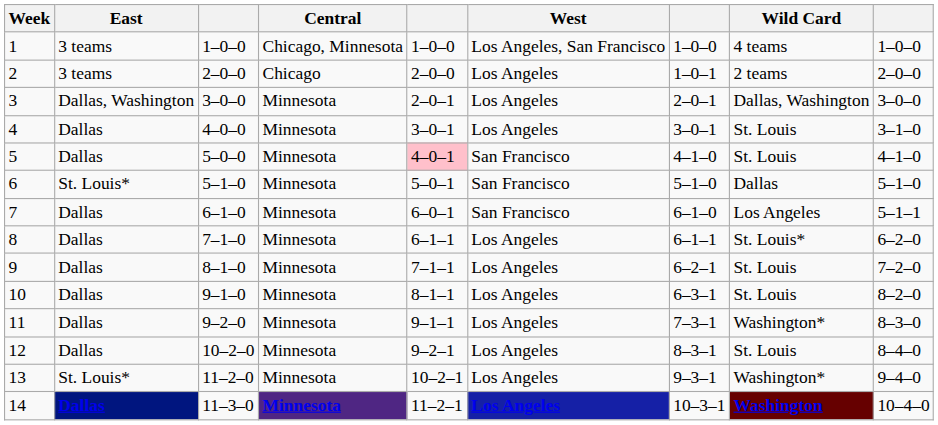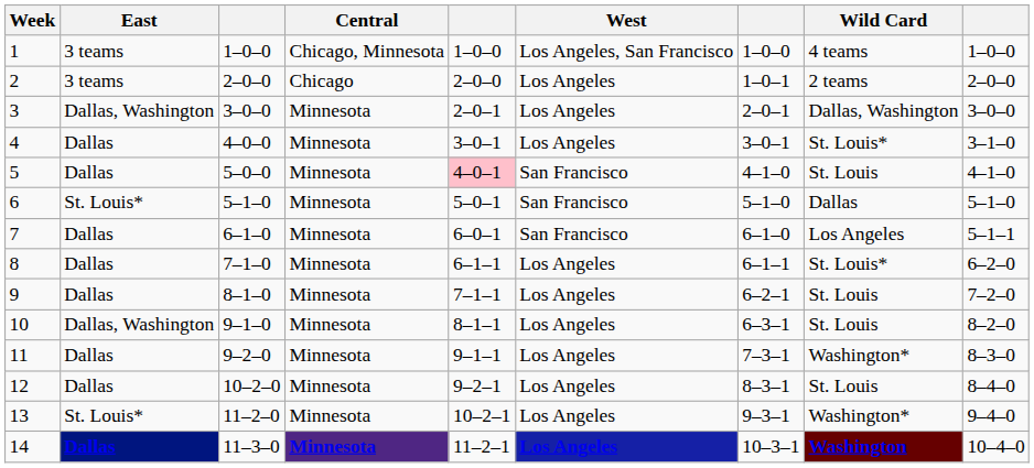 <table class="wikitable">
 <tr>
 <th>Week</th>
 <th>East</th>
 <th></th>
 <th>Central</th>
 <th></th>
 <th>West</th>
 <th></th>
 <th>Wild Card</th>
 <th></th>
 </tr>
 <tr>
 <td>1</td>
 <td>3 teams</td>
 <td>1–0–0</td>
 <td>Chicago, Minnesota</td>
 <td>1–0–0</td>
 <td>Los Angeles, San Francisco</td>
 <td>1–0–0</td>
 <td>4 teams</td>
 <td>1–0–0</td>
 </tr>
 <tr>
 <td>2</td>
 <td>3 teams</td>
 <td>2–0–0</td>
 <td>Chicago</td>
 <td>2–0–0</td>
 <td>Los Angeles</td>
 <td>1–0–1</td>
 <td>2 teams</td>
 <td>2–0–0</td>
 </tr>
 <tr>
 <td>3</td>
 <td>Dallas, Washington</td>
 <td>3–0–0</td>
 <td>Minnesota</td>
 <td>2–0–1</td>
 <td>Los Angeles</td>
 <td>2–0–1</td>
 <td>Dallas, Washington</td>
 <td>3–0–0</td>
 </tr>
 <tr>
 <td>4</td>
 <td>Dallas</td>
 <td>4–0–0</td>
 <td>Minnesota</td>
 <td>3–0–1</td>
 <td>Los Angeles</td>
 <td>3–0–1</td>
-<td>St. Louis</td>
+<td>St. Louis*</td>
 <td>3–1–0</td>
 </tr>
 <tr>
 <td>5</td>
 <td>Dallas</td>
 <td>5–0–0</td>
 <td>Minnesota</td>
 <td style="background: pink;">4–0–1</td>
 <td>San Francisco</td>
 <td>4–1–0</td>
 <td>St. Louis</td>
 <td>4–1–0</td>
 </tr>
 <tr>
 <td>6</td>
 <td>St. Louis*</td>
 <td>5–1–0</td>
 <td>Minnesota</td>
 <td>5–0–1</td>
 <td>San Francisco</td>
 <td>5–1–0</td>
 <td>Dallas</td>
 <td>5–1–0</td>
 </tr>
 <tr>
 <td>7</td>
 <td>Dallas</td>
 <td>6–1–0</td>
 <td>Minnesota</td>
 <td>6–0–1</td>
 <td>San Francisco</td>
 <td>6–1–0</td>
 <td>Los Angeles</td>
 <td>5–1–1</td>
 </tr>
 <tr>
 <td>8</td>
 <td>Dallas</td>
 <td>7–1–0</td>
 <td>Minnesota</td>
 <td>6–1–1</td>
 <td>Los Angeles</td>
 <td>6–1–1</td>
 <td>St. Louis*</td>
 <td>6–2–0</td>
 </tr>
 <tr>
 <td>9</td>
 <td>Dallas</td>
 <td>8–1–0</td>
 <td>Minnesota</td>
 <td>7–1–1</td>
 <td>Los Angeles</td>
 <td>6–2–1</td>
 <td>St. Louis</td>
 <td>7–2–0</td>
 </tr>
 <tr>
 <td>10</td>
-<td>Dallas</td>
+<td>Dallas, Washington</td>
 <td>9–1–0</td>
 <td>Minnesota</td>
 <td>8–1–1</td>
 <td>Los Angeles</td>
 <td>6–3–1</td>
 <td>St. Louis</td>
 <td>8–2–0</td>
 </tr>
 <tr>
 <td>11</td>
 <td>Dallas</td>
 <td>9–2–0</td>
 <td>Minnesota</td>
 <td>9–1–1</td>
 <td>Los Angeles</td>
 <td>7–3–1</td>
 <td>Washington*</td>
 <td>8–3–0</td>
 </tr>
 <tr>
 <td>12</td>
 <td>Dallas</td>
 <td>10–2–0</td>
 <td>Minnesota</td>
 <td>9–2–1</td>
 <td>Los Angeles</td>
 <td>8–3–1</td>
 <td>St. Louis</td>
 <td>8–4–0</td>
 </tr>
 <tr>
 <td>13</td>
 <td>St. Louis*</td>
 <td>11–2–0</td>
 <td>Minnesota</td>
 <td>10–2–1</td>
 <td>Los Angeles</td>
 <td>9–3–1</td>
 <td>Washington*</td>
 <td>9–4–0</td>
 </tr>
 <tr>
 <td>14</td>
 <td bgcolor="#00157F"><strong><a href='#'><span>Dallas</span></a></strong></td>
 <td>11–3–0</td>
 <td bgcolor="#4F2683"><strong><a href='#'><span>Minnesota</span></a></strong></td>
 <td>11–2–1</td>
 <td bgcolor="#1520A6"><strong><a href='#'><span>Los Angeles</span></a></strong></td>
 <td>10–3–1</td>
 <td bgcolor="#660000"><strong><a href='#'><span>Washington</span></a></strong></td>
 <td>10–4–0</td>
 </tr>
 </table>
